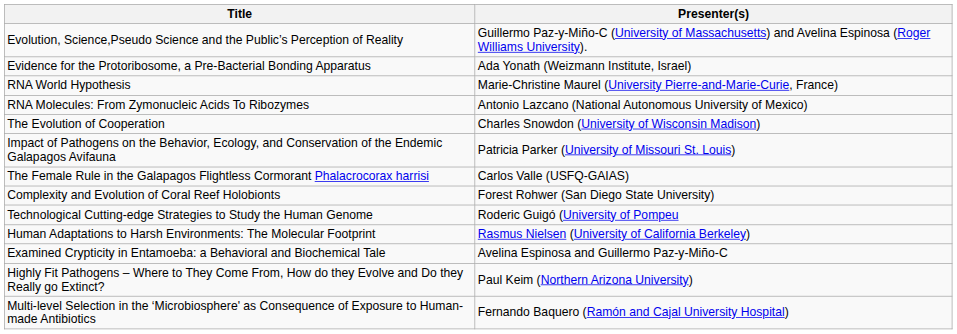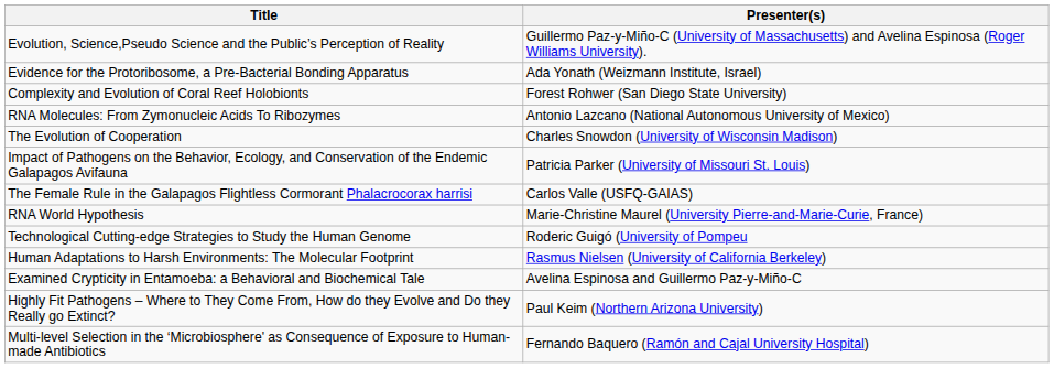 <table class="wikitable">
 <tr>
 <th>Title</th>
 <th>Presenter(s)</th>
 </tr>
 <tr>
 <td>Evolution, Science,Pseudo Science and the Public’s Perception of Reality</td>
 <td>Guillermo Paz-y-Miño-C (<a href='#'>University of Massachusetts</a>) and Avelina Espinosa (<a href='#'>Roger Williams University</a>).</td>
 </tr>
 <tr>
 <td>Evidence for the Protoribosome, a Pre-Bacterial Bonding Apparatus</td>
 <td>Ada Yonath (Weizmann Institute, Israel)</td>
 </tr>
 <tr>
-<td>RNA World Hypothesis</td>
-<td>Marie-Christine Maurel (<a href='#'>University Pierre-and-Marie-Curie</a>, France)</td>
+<td>Complexity and Evolution of Coral Reef Holobionts</td>
+<td>Forest Rohwer (San Diego State University)</td>
 </tr>
 <tr>
 <td>RNA Molecules: From Zymonucleic Acids To Ribozymes</td>
 <td>Antonio Lazcano (National Autonomous University of Mexico)</td>
 </tr>
 <tr>
 <td>The Evolution of Cooperation</td>
 <td>Charles Snowdon (<a href='#'>University of Wisconsin Madison</a>)</td>
 </tr>
 <tr>
 <td>Impact of Pathogens on the Behavior, Ecology, and Conservation of the Endemic Galapagos Avifauna</td>
 <td>Patricia Parker (<a href='#'>University of Missouri St. Louis</a>)</td>
 </tr>
 <tr>
 <td>The Female Rule in the Galapagos Flightless Cormorant <a href='#'>Phalacrocorax harrisi</a></td>
 <td>Carlos Valle (USFQ-GAIAS)</td>
 </tr>
 <tr>
-<td>Complexity and Evolution of Coral Reef Holobionts</td>
-<td>Forest Rohwer (San Diego State University)</td>
+<td>RNA World Hypothesis</td>
+<td>Marie-Christine Maurel (<a href='#'>University Pierre-and-Marie-Curie</a>, France)</td>
 </tr>
 <tr>
 <td>Technological Cutting-edge Strategies to Study the Human Genome</td>
 <td>Roderic Guigó (<a href='#'>University of Pompeu</a></td>
 </tr>
 <tr>
 <td>Human Adaptations to Harsh Environments: The Molecular Footprint</td>
 <td><a href='#'>Rasmus Nielsen</a> (<a href='#'>University of California Berkeley</a>)</td>
 </tr>
 <tr>
 <td>Examined Crypticity in Entamoeba: a Behavioral and Biochemical Tale</td>
 <td>Avelina Espinosa and Guillermo Paz-y-Miño-C</td>
 </tr>
 <tr>
 <td>Highly Fit Pathogens – Where to They Come From, How do they Evolve and Do they Really go Extinct?</td>
 <td>Paul Keim (<a href='#'>Northern Arizona University</a>)</td>
 </tr>
 <tr>
 <td>Multi-level Selection in the ‘Microbiosphere' as Consequence of Exposure to Human-made Antibiotics</td>
 <td>Fernando Baquero (<a href='#'>Ramón and Cajal University Hospital</a>)</td>
 </tr>
 </table>
